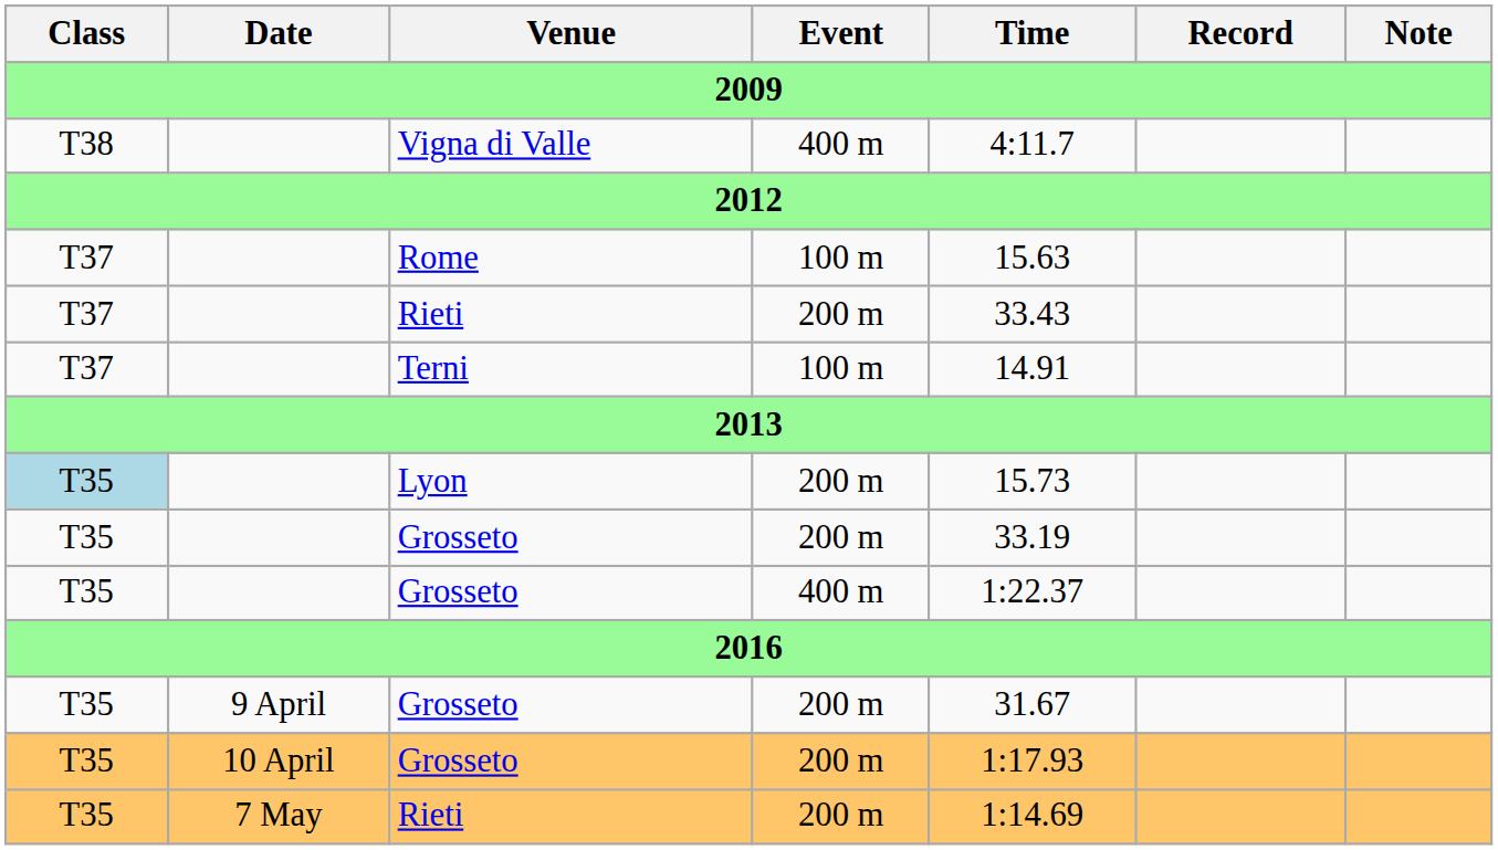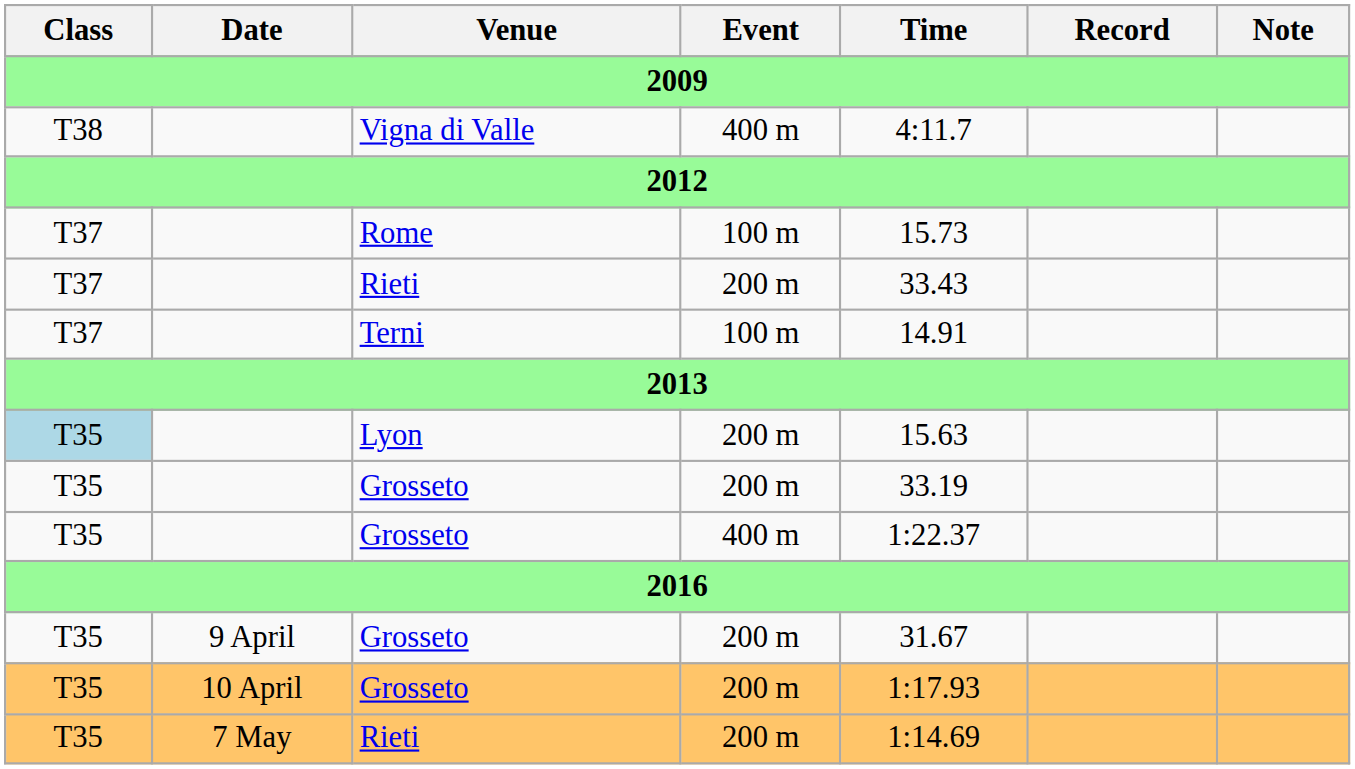 <table class="wikitable" width=50% style="font-size:90%; text-align:center;">
 <tr>
 <th>Class</th>
 <th>Date</th>
 <th>Venue</th>
 <th>Event</th>
 <th>Time</th>
 <th>Record</th>
 <th>Note</th>
 </tr>
 <tr>
 <td colspan=7 style="background:Palegreen;"><strong>2009</strong></td>
 </tr>
 <tr>
 <td>T38</td>
 <td></td>
 <td align=left> <a href='#'>Vigna di Valle</a></td>
 <td>400 m</td>
 <td>4:11.7</td>
 <td></td>
 <td></td>
 </tr>
 <tr>
 <td colspan=7 style="background:Palegreen;"><strong>2012</strong></td>
 </tr>
 <tr>
 <td>T37</td>
 <td></td>
 <td align=left> <a href='#'>Rome</a></td>
 <td>100 m</td>
-<td>15.63</td>
+<td>15.73</td>
 <td></td>
 <td></td>
 </tr>
 <tr>
 <td>T37</td>
 <td></td>
 <td align=left> <a href='#'>Rieti</a></td>
 <td>200 m</td>
 <td>33.43</td>
 <td></td>
 <td></td>
 </tr>
 <tr>
 <td>T37</td>
 <td></td>
 <td align=left> <a href='#'>Terni</a></td>
 <td>100 m</td>
 <td>14.91</td>
 <td></td>
 <td></td>
 </tr>
 <tr>
 <td colspan=7 style="background:Palegreen;"><strong>2013</strong></td>
 </tr>
 <tr>
 <td style="background: lightblue;">T35</td>
 <td></td>
 <td align=left> <a href='#'>Lyon</a></td>
 <td>200 m</td>
-<td>15.73</td>
+<td>15.63</td>
 <td></td>
 <td></td>
 </tr>
 <tr>
 <td>T35</td>
 <td></td>
 <td align=left> <a href='#'>Grosseto</a></td>
 <td>200 m</td>
 <td>33.19</td>
 <td></td>
 <td></td>
 </tr>
 <tr>
 <td>T35</td>
 <td></td>
 <td align=left> <a href='#'>Grosseto</a></td>
 <td>400 m</td>
 <td>1:22.37</td>
 <td></td>
 <td></td>
 </tr>
 <tr>
 <td colspan=7 style="background:Palegreen;"><strong>2016</strong></td>
 </tr>
 <tr>
 <td>T35</td>
 <td>9 April</td>
 <td align=left> <a href='#'>Grosseto</a></td>
 <td>200 m</td>
 <td>31.67</td>
 <td></td>
 <td></td>
 </tr>
 <tr bgcolor=FFC569>
 <td>T35</td>
 <td>10 April</td>
 <td align=left> <a href='#'>Grosseto</a></td>
 <td>200 m</td>
 <td>1:17.93</td>
 <td></td>
 <td></td>
 </tr>
 <tr bgcolor=FFC569>
 <td>T35</td>
 <td>7 May</td>
 <td align=left> <a href='#'>Rieti</a></td>
 <td>200 m</td>
 <td>1:14.69</td>
 <td></td>
 <td></td>
 </tr>
 </table>
